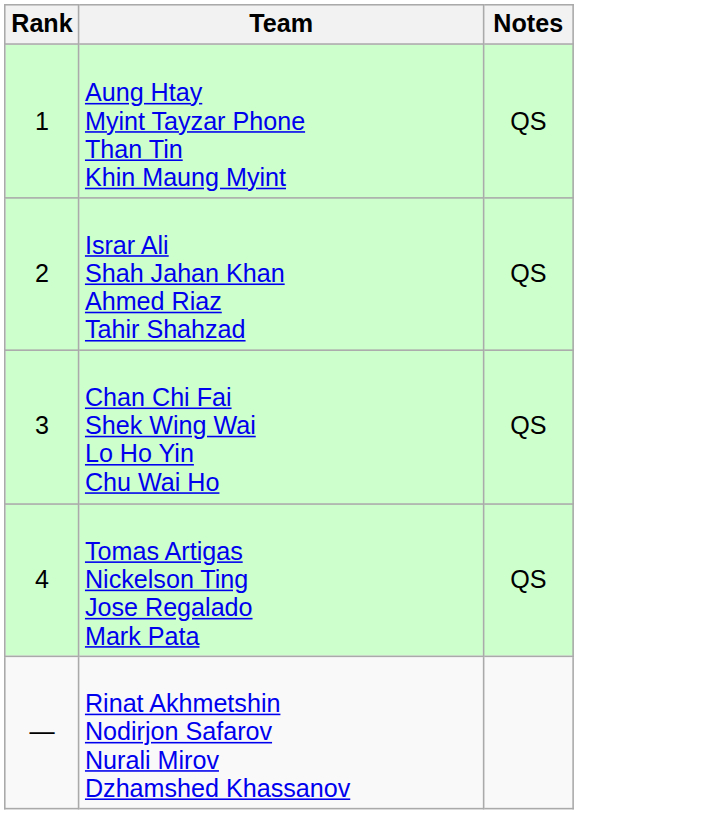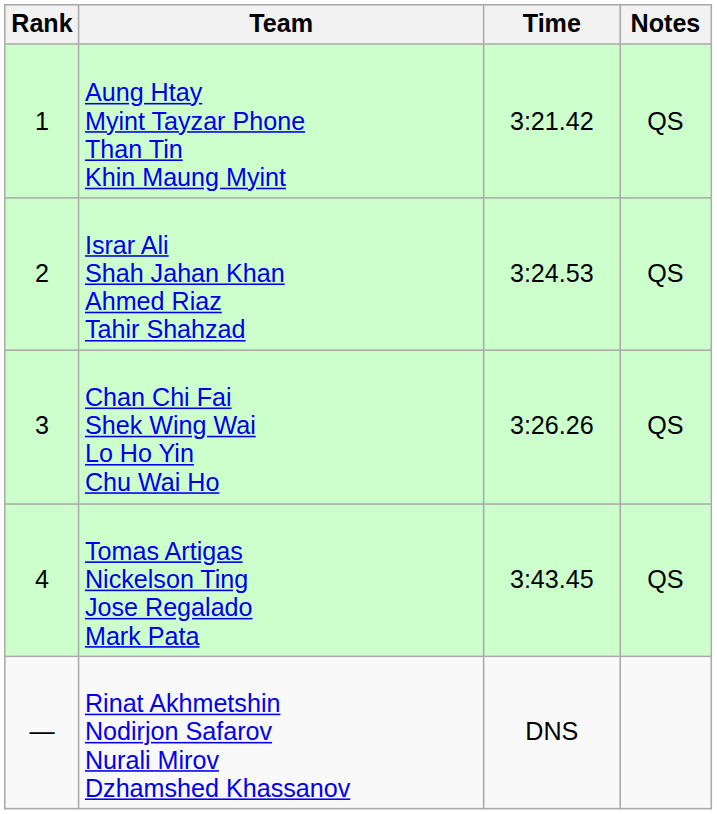 <table class=wikitable style="text-align:center">
 <tr>
 <th width=40>Rank</th>
 <th width=250>Team</th>
+<th width=80>Time</th>
 <th width=50>Notes</th>
 </tr>
 <tr bgcolor="ccffcc">
 <td>1</td>
 <td align=left><br><a href='#'>Aung Htay</a><br><a href='#'>Myint Tayzar Phone</a><br><a href='#'>Than Tin</a><br><a href='#'>Khin Maung Myint</a></td>
+<td>3:21.42</td>
 <td>QS</td>
 </tr>
 <tr bgcolor="ccffcc">
 <td>2</td>
 <td align=left><br><a href='#'>Israr Ali</a><br><a href='#'>Shah Jahan Khan</a><br><a href='#'>Ahmed Riaz</a><br><a href='#'>Tahir Shahzad</a></td>
+<td>3:24.53</td>
 <td>QS</td>
 </tr>
 <tr bgcolor="ccffcc">
 <td>3</td>
 <td align=left><br><a href='#'>Chan Chi Fai</a><br><a href='#'>Shek Wing Wai</a><br><a href='#'>Lo Ho Yin</a><br><a href='#'>Chu Wai Ho</a></td>
+<td>3:26.26</td>
 <td>QS</td>
 </tr>
 <tr bgcolor="ccffcc">
 <td>4</td>
 <td align=left><br><a href='#'>Tomas Artigas</a><br><a href='#'>Nickelson Ting</a><br><a href='#'>Jose Regalado</a><br><a href='#'>Mark Pata</a></td>
+<td>3:43.45</td>
 <td>QS</td>
 </tr>
 <tr>
 <td>—</td>
 <td align=left><br><a href='#'>Rinat Akhmetshin</a><br><a href='#'>Nodirjon Safarov</a><br><a href='#'>Nurali Mirov</a><br><a href='#'>Dzhamshed Khassanov</a></td>
+<td>DNS</td>
 <td></td>
 </tr>
 </table>
